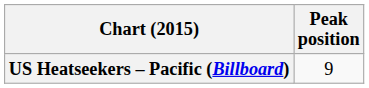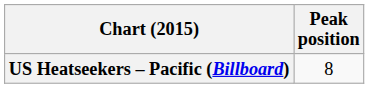 <table class="wikitable plainrowheaders" style="text-align:center">
 <tr>
 <th scope="col">Chart (2015)</th>
 <th scope="col">Peak<br> position</th>
 </tr>
 <tr>
 <th scope="row">US Heatseekers – Pacific (<em><a href='#'>Billboard</a></em>)</th>
-<td>9</td>
+<td>8</td>
 </tr>
 </table>
